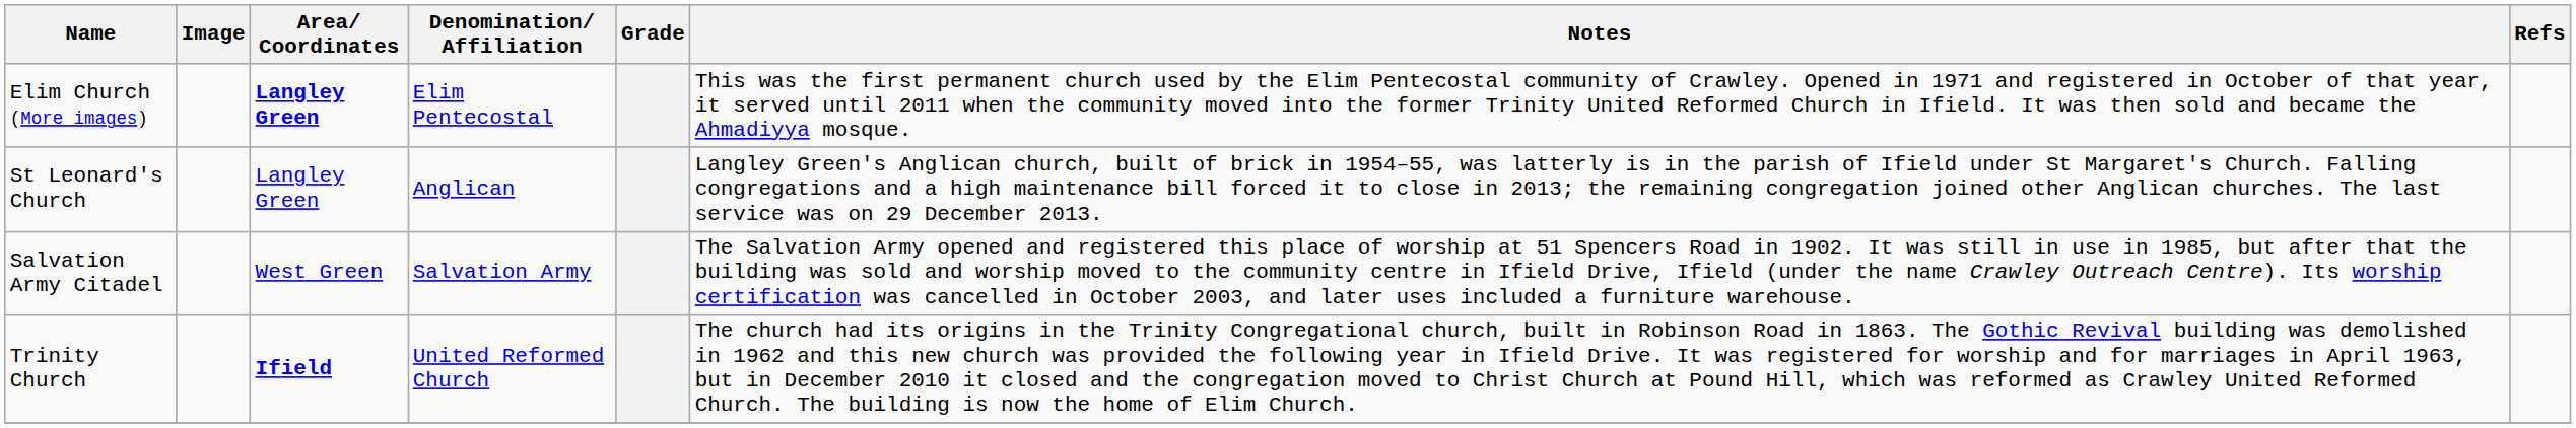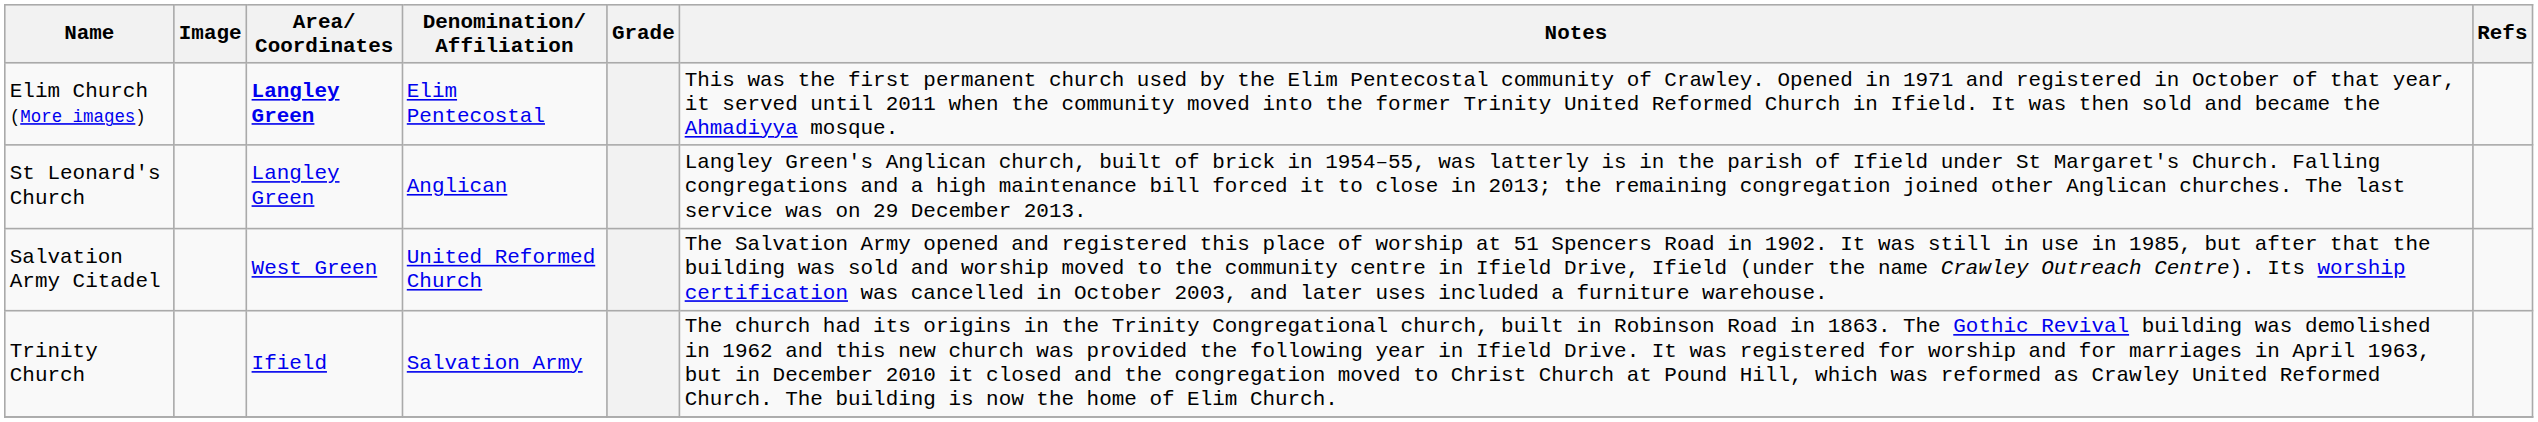 <table class="wikitable sortable">
 <tr>
 <th align="center">Name</th>
 <th align="center" class="unsortable">Image</th>
 <th align="center">Area/<br>Coordinates</th>
 <th align="center">Denomination/<br>Affiliation</th>
 <th align="center">Grade</th>
 <th align="center" class="unsortable">Notes</th>
 <th align="center" class="unsortable">Refs</th>
 </tr>
 <tr>
 <td>Elim Church<br><small>(<a href='#'>More images</a>)</small></td>
 <td></td>
 <td><strong><a href='#'>Langley Green</a><br></strong></td>
 <td><a href='#'>Elim Pentecostal</a></td>
 <th align="center"></th>
 <td>This was the first permanent church used by the Elim Pentecostal community of Crawley.  Opened in 1971 and registered in October of that year, it served until 2011 when the community moved into the former Trinity United Reformed Church in Ifield.  It was then sold and became the <a href='#'>Ahmadiyya</a> mosque.</td>
 <td><br><br></td>
 </tr>
 <tr>
 <td>St Leonard's Church</td>
 <td></td>
 <td><a href='#'>Langley Green</a><br></td>
 <td><a href='#'>Anglican</a></td>
 <th align="center"></th>
 <td>Langley Green's Anglican church, built of brick in 1954–55, was latterly is in the parish of Ifield under St Margaret's Church.  Falling congregations and a high maintenance bill forced it to close in 2013; the remaining congregation joined other Anglican churches.  The last service was on 29 December 2013.</td>
 <td><br></td>
 </tr>
 <tr>
 <td>Salvation Army Citadel</td>
 <td></td>
 <td><a href='#'>West Green</a><br></td>
-<td><a href='#'>Salvation Army</a></td>
+<td><a href='#'>United Reformed Church</a></td>
 <th align="center"></th>
 <td>The Salvation Army opened and registered this place of worship at 51 Spencers Road in 1902.  It was still in use in 1985, but after that the building was sold and worship moved to the community centre in Ifield Drive, Ifield (under the name <em>Crawley Outreach Centre</em>).  Its <a href='#'>worship certification</a> was cancelled in October 2003, and later uses included a furniture warehouse.</td>
 <td><br></td>
 </tr>
 <tr>
 <td>Trinity Church</td>
 <td></td>
-<td><strong><a href='#'>Ifield</a><br></strong></td>
-<td><a href='#'>United Reformed Church</a></td>
+<td><a href='#'>Ifield</a><br></td>
+<td><a href='#'>Salvation Army</a></td>
 <th align="center"></th>
 <td>The church had its origins in the Trinity Congregational church, built in Robinson Road in 1863.  The <a href='#'>Gothic Revival</a> building was demolished in 1962 and this new church was provided the following year in Ifield Drive.  It was registered for worship and for marriages in April 1963, but in December 2010 it closed and the congregation moved to Christ Church at Pound Hill, which was reformed as Crawley United Reformed Church.  The building is now the home of Elim Church.</td>
 <td><br></td>
 </tr>
 <tr>
 </tr>
 </table>
